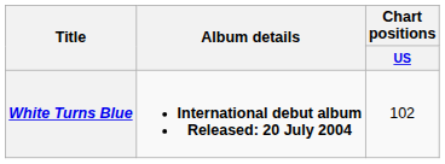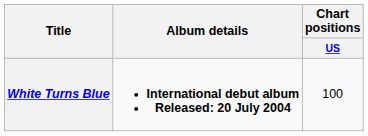 <table class="wikitable plainrowheaders" style="text-align:center;">
 <tr>
 <th rowspan="2">Title</th>
 <th rowspan="2">Album details</th>
 <th colspan="1">Chart positions</th>
 </tr>
 <tr>
 <th style="width:50px;"><small><a href='#'>US</a></small><br></th>
 </tr>
 <tr>
 <th scope="row"><em><a href='#'>White Turns Blue</a></em></th>
 <td><strong><br><ul><li>International debut album</li><li>Released: 20 July 2004</li></ul></strong></td>
-<td>102</td>
+<td>100</td>
 </tr>
 </table>
